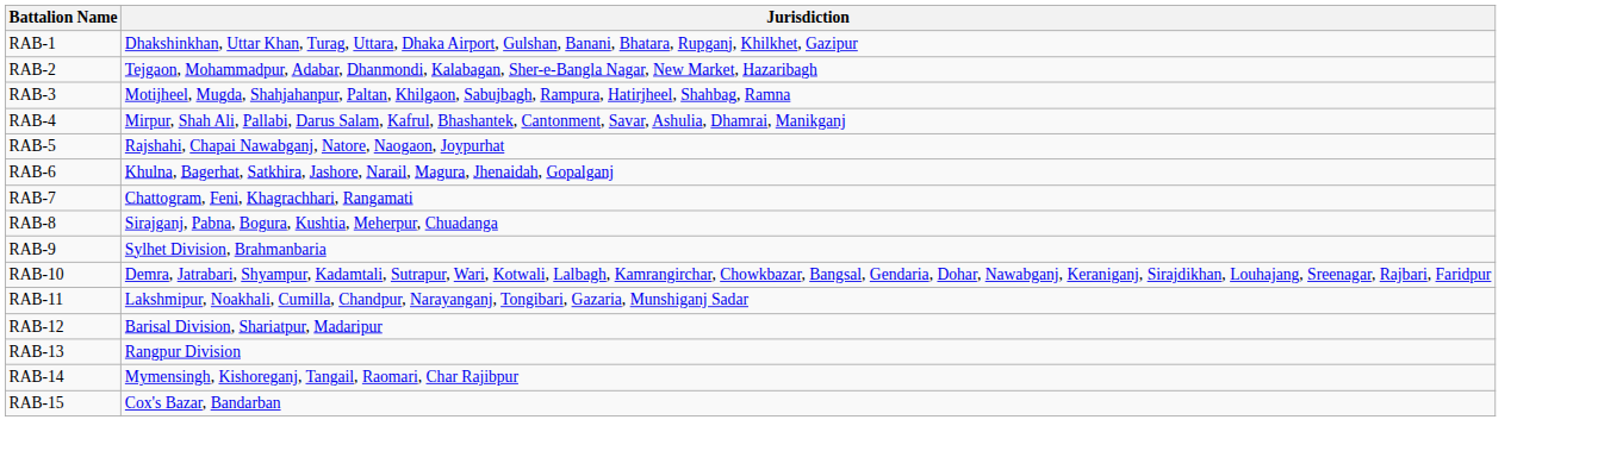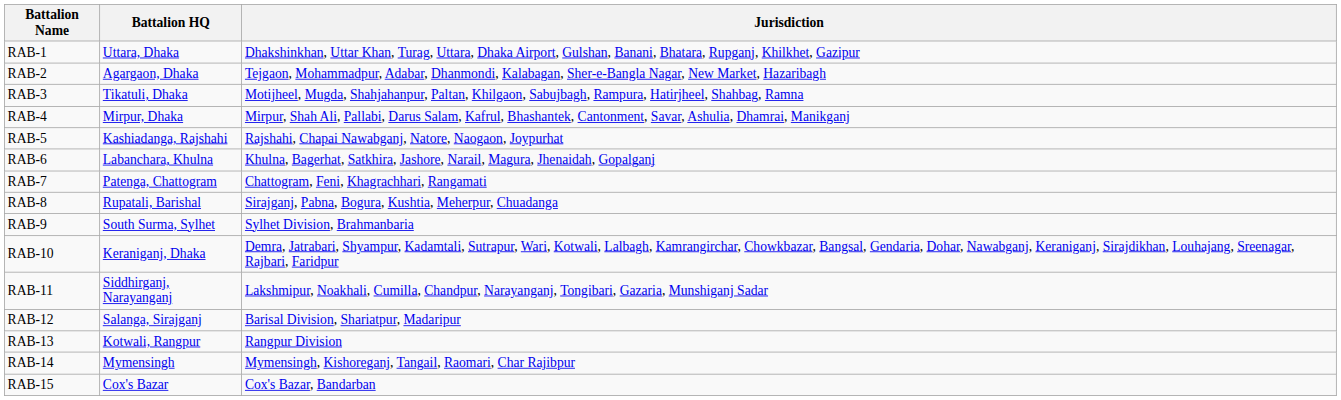 <table class="wikitable">
 <tr>
 <th>Battalion Name</th>
+<th>Battalion HQ</th>
 <th>Jurisdiction</th>
 </tr>
 <tr>
 <td>RAB-1</td>
+<td><a href='#'>Uttara, Dhaka</a></td>
 <td><a href='#'>Dhakshinkhan</a>, <a href='#'>Uttar Khan</a>, <a href='#'>Turag</a>, <a href='#'>Uttara</a>, <a href='#'>Dhaka Airport</a>, <a href='#'>Gulshan</a>, <a href='#'>Banani</a>, <a href='#'>Bhatara</a>, <a href='#'>Rupganj</a>, <a href='#'>Khilkhet</a>, <a href='#'>Gazipur</a></td>
 </tr>
 <tr>
 <td>RAB-2</td>
+<td><a href='#'>Agargaon, Dhaka</a></td>
 <td><a href='#'>Tejgaon</a>, <a href='#'>Mohammadpur</a>, <a href='#'>Adabar</a>, <a href='#'>Dhanmondi</a>, <a href='#'>Kalabagan</a>, <a href='#'>Sher-e-Bangla Nagar</a>, <a href='#'>New Market</a>, <a href='#'>Hazaribagh</a></td>
 </tr>
 <tr>
 <td>RAB-3</td>
+<td><a href='#'>Tikatuli, Dhaka</a></td>
 <td><a href='#'>Motijheel</a>, <a href='#'>Mugda</a>, <a href='#'>Shahjahanpur</a>, <a href='#'>Paltan</a>, <a href='#'>Khilgaon</a>, <a href='#'>Sabujbagh</a>, <a href='#'>Rampura</a>, <a href='#'>Hatirjheel</a>, <a href='#'>Shahbag</a>, <a href='#'>Ramna</a></td>
 </tr>
 <tr>
 <td>RAB-4</td>
+<td><a href='#'>Mirpur, Dhaka</a></td>
 <td><a href='#'>Mirpur</a>, <a href='#'>Shah Ali</a>, <a href='#'>Pallabi</a>, <a href='#'>Darus Salam</a>, <a href='#'>Kafrul</a>, <a href='#'>Bhashantek</a>, <a href='#'>Cantonment</a>, <a href='#'>Savar</a>, <a href='#'>Ashulia</a>, <a href='#'>Dhamrai</a>, <a href='#'>Manikganj</a></td>
 </tr>
 <tr>
 <td>RAB-5</td>
+<td><a href='#'>Kashiadanga, Rajshahi</a></td>
 <td><a href='#'>Rajshahi</a>, <a href='#'>Chapai Nawabganj</a>, <a href='#'>Natore</a>, <a href='#'>Naogaon</a>, <a href='#'>Joypurhat</a></td>
 </tr>
 <tr>
 <td>RAB-6</td>
+<td><a href='#'>Labanchara, Khulna</a></td>
 <td><a href='#'>Khulna</a>, <a href='#'>Bagerhat</a>, <a href='#'>Satkhira</a>, <a href='#'>Jashore</a>, <a href='#'>Narail</a>, <a href='#'>Magura</a>, <a href='#'>Jhenaidah</a>, <a href='#'>Gopalganj</a></td>
 </tr>
 <tr>
 <td>RAB-7</td>
+<td><a href='#'>Patenga, Chattogram</a></td>
 <td><a href='#'>Chattogram</a>, <a href='#'>Feni</a>, <a href='#'>Khagrachhari</a>, <a href='#'>Rangamati</a></td>
 </tr>
 <tr>
 <td>RAB-8</td>
+<td><a href='#'>Rupatali, Barishal</a></td>
 <td><a href='#'>Sirajganj</a>, <a href='#'>Pabna</a>, <a href='#'>Bogura</a>, <a href='#'>Kushtia</a>, <a href='#'>Meherpur</a>, <a href='#'>Chuadanga</a></td>
 </tr>
 <tr>
 <td>RAB-9</td>
+<td><a href='#'>South Surma, Sylhet</a></td>
 <td><a href='#'>Sylhet Division</a>, <a href='#'>Brahmanbaria</a></td>
 </tr>
 <tr>
 <td>RAB-10</td>
+<td><a href='#'>Keraniganj, Dhaka</a></td>
 <td><a href='#'>Demra</a>, <a href='#'>Jatrabari</a>, <a href='#'>Shyampur</a>, <a href='#'>Kadamtali</a>, <a href='#'>Sutrapur</a>, <a href='#'>Wari</a>, <a href='#'>Kotwali</a>, <a href='#'>Lalbagh</a>, <a href='#'>Kamrangirchar</a>, <a href='#'>Chowkbazar</a>, <a href='#'>Bangsal</a>, <a href='#'>Gendaria</a>, <a href='#'>Dohar</a>, <a href='#'>Nawabganj</a>, <a href='#'>Keraniganj</a>, <a href='#'>Sirajdikhan</a>, <a href='#'>Louhajang</a>, <a href='#'>Sreenagar</a>, <a href='#'>Rajbari</a>, <a href='#'>Faridpur</a></td>
 </tr>
 <tr>
 <td>RAB-11</td>
+<td><a href='#'>Siddhirganj, Narayanganj</a></td>
 <td><a href='#'>Lakshmipur</a>, <a href='#'>Noakhali</a>, <a href='#'>Cumilla</a>, <a href='#'>Chandpur</a>, <a href='#'>Narayanganj</a>, <a href='#'>Tongibari</a>, <a href='#'>Gazaria</a>, <a href='#'>Munshiganj Sadar</a></td>
 </tr>
 <tr>
 <td>RAB-12</td>
+<td><a href='#'>Salanga, Sirajganj</a></td>
 <td><a href='#'>Barisal Division</a>, <a href='#'>Shariatpur</a>, <a href='#'>Madaripur</a></td>
 </tr>
 <tr>
 <td>RAB-13</td>
+<td><a href='#'>Kotwali, Rangpur</a></td>
 <td><a href='#'>Rangpur Division</a></td>
 </tr>
 <tr>
 <td>RAB-14</td>
+<td><a href='#'>Mymensingh</a></td>
 <td><a href='#'>Mymensingh</a>, <a href='#'>Kishoreganj</a>, <a href='#'>Tangail</a>, <a href='#'>Raomari</a>, <a href='#'>Char Rajibpur</a></td>
 </tr>
 <tr>
 <td>RAB-15</td>
+<td><a href='#'>Cox's Bazar</a></td>
 <td><a href='#'>Cox's Bazar</a>, <a href='#'>Bandarban</a></td>
 </tr>
 </table>
